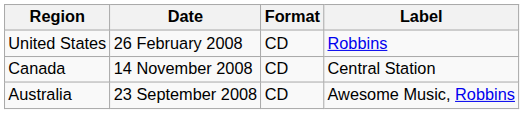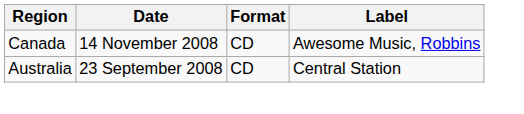 <table class="wikitable">
 <tr>
 <th>Region</th>
 <th>Date</th>
 <th>Format</th>
 <th>Label</th>
 </tr>
 <tr>
-<td>United States</td>
-<td>26 February 2008</td>
-<td>CD</td>
-<td><a href='#'>Robbins</a></td>
-</tr>
-<tr>
 <td>Canada</td>
 <td>14 November 2008</td>
 <td>CD</td>
-<td>Central Station</td>
+<td>Awesome Music, <a href='#'>Robbins</a></td>
 </tr>
 <tr>
 <td>Australia</td>
 <td>23 September 2008</td>
 <td>CD</td>
-<td>Awesome Music, <a href='#'>Robbins</a></td>
+<td>Central Station</td>
 </tr>
 </table>
